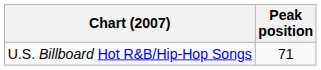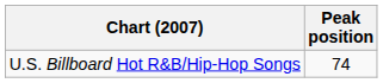 <table class="wikitable">
 <tr>
 <th align="left">Chart (2007)</th>
 <th align="center">Peak<br>position</th>
 </tr>
 <tr>
 <td align="left">U.S. <em>Billboard</em> <a href='#'>Hot R&B/Hip-Hop Songs</a></td>
-<td align="center">71</td>
+<td align="center">74</td>
 </tr>
 </table>
